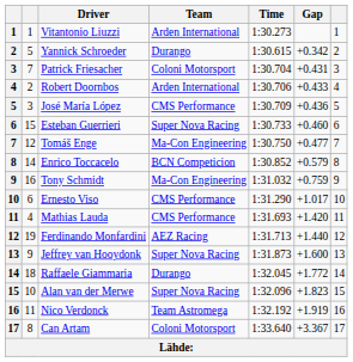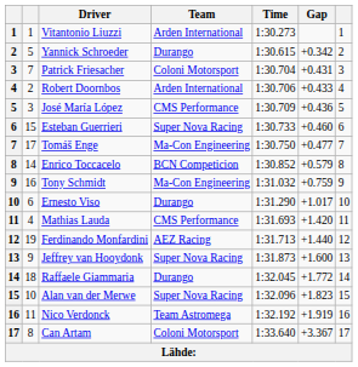 <table class="wikitable" style="font-size:85%">
 <tr>
 <th></th>
 <th></th>
 <th>Driver</th>
 <th>Team</th>
 <th>Time</th>
 <th>Gap</th>
 <th></th>
 </tr>
 <tr>
 <th>1</th>
 <td align="center">1</td>
 <td> <a href='#'>Vitantonio Liuzzi</a></td>
 <td><a href='#'>Arden International</a></td>
 <td>1:30.273</td>
 <td></td>
 <td>1</td>
 </tr>
 <tr>
 <th>2</th>
 <td align="center">5</td>
 <td> <a href='#'>Yannick Schroeder</a></td>
 <td><a href='#'>Durango</a></td>
 <td>1:30.615</td>
 <td>+0.342</td>
 <td>2</td>
 </tr>
 <tr>
 <th>3</th>
 <td align="center">7</td>
 <td> <a href='#'>Patrick Friesacher</a></td>
 <td><a href='#'>Coloni Motorsport</a></td>
 <td>1:30.704</td>
 <td>+0.431</td>
 <td>3</td>
 </tr>
 <tr>
 <th>4</th>
 <td align="center">2</td>
 <td> <a href='#'>Robert Doornbos</a></td>
 <td><a href='#'>Arden International</a></td>
 <td>1:30.706</td>
 <td>+0.433</td>
 <td>4</td>
 </tr>
 <tr>
 <th>5</th>
 <td align="center">3</td>
 <td> <a href='#'>José María López</a></td>
 <td><a href='#'>CMS Performance</a></td>
 <td>1:30.709</td>
 <td>+0.436</td>
 <td>5</td>
 </tr>
 <tr>
 <th>6</th>
 <td align="center">15</td>
 <td> <a href='#'>Esteban Guerrieri</a></td>
 <td><a href='#'>Super Nova Racing</a></td>
 <td>1:30.733</td>
 <td>+0.460</td>
 <td>6</td>
 </tr>
 <tr>
 <th>7</th>
-<td align="center">12</td>
+<td align="center">17</td>
 <td> <a href='#'>Tomáš Enge</a></td>
 <td><a href='#'>Ma-Con Engineering</a></td>
 <td>1:30.750</td>
 <td>+0.477</td>
 <td>7</td>
 </tr>
 <tr>
 <th>8</th>
 <td align="center">14</td>
 <td> <a href='#'>Enrico Toccacelo</a></td>
 <td><a href='#'>BCN Competicion</a></td>
 <td>1:30.852</td>
 <td>+0.579</td>
 <td>8</td>
 </tr>
 <tr>
 <th>9</th>
 <td align="center">16</td>
 <td> <a href='#'>Tony Schmidt</a></td>
 <td><a href='#'>Ma-Con Engineering</a></td>
 <td>1:31.032</td>
 <td>+0.759</td>
 <td>9</td>
 </tr>
 <tr>
 <th>10</th>
 <td align="center">6</td>
 <td> <a href='#'>Ernesto Viso</a></td>
-<td><a href='#'>CMS Performance</a></td>
+<td><a href='#'>Durango</a></td>
 <td>1:31.290</td>
 <td>+1.017</td>
 <td>10</td>
 </tr>
 <tr>
 <th>11</th>
 <td align="center">4</td>
 <td> <a href='#'>Mathias Lauda</a></td>
 <td><a href='#'>CMS Performance</a></td>
 <td>1:31.693</td>
 <td>+1.420</td>
 <td>11</td>
 </tr>
 <tr>
 <th>12</th>
 <td align="center">19</td>
 <td> <a href='#'>Ferdinando Monfardini</a></td>
 <td><a href='#'>AEZ Racing</a></td>
 <td>1:31.713</td>
 <td>+1.440</td>
 <td>12</td>
 </tr>
 <tr>
 <th>13</th>
 <td align="center">9</td>
 <td> <a href='#'>Jeffrey van Hooydonk</a></td>
 <td><a href='#'>Super Nova Racing</a></td>
 <td>1:31.873</td>
 <td>+1.600</td>
 <td>13</td>
 </tr>
 <tr>
 <th>14</th>
 <td align="center">18</td>
 <td> <a href='#'>Raffaele Giammaria</a></td>
 <td><a href='#'>Durango</a></td>
 <td>1:32.045</td>
 <td>+1.772</td>
 <td>14</td>
 </tr>
 <tr>
 <th>15</th>
 <td align="center">10</td>
 <td> <a href='#'>Alan van der Merwe</a></td>
 <td><a href='#'>Super Nova Racing</a></td>
 <td>1:32.096</td>
 <td>+1.823</td>
 <td>15</td>
 </tr>
 <tr>
 <th>16</th>
 <td align="center">11</td>
 <td> <a href='#'>Nico Verdonck</a></td>
 <td><a href='#'>Team Astromega</a></td>
 <td>1:32.192</td>
 <td>+1.919</td>
 <td>16</td>
 </tr>
 <tr>
 <th>17</th>
 <td align="center">8</td>
 <td> <a href='#'>Can Artam</a></td>
 <td><a href='#'>Coloni Motorsport</a></td>
 <td>1:33.640</td>
 <td>+3.367</td>
 <td>17</td>
 </tr>
 <tr>
 <th colspan="7">Lähde:</th>
 </tr>
 </table>
